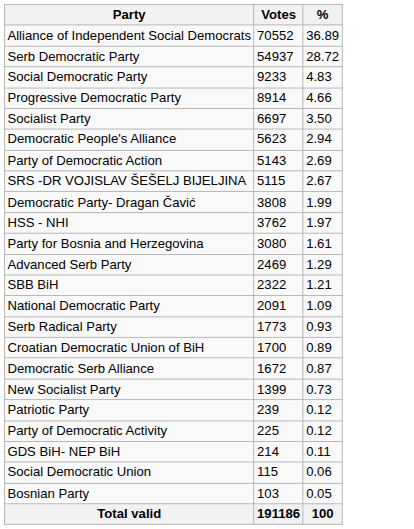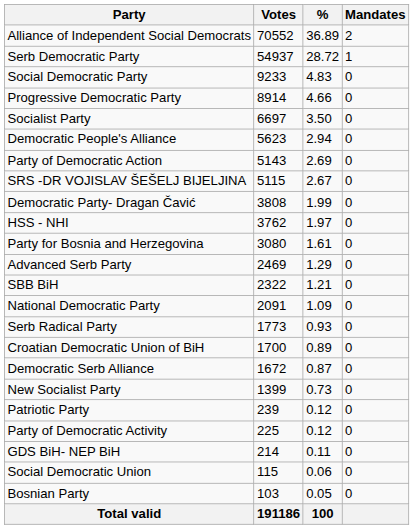 <table class="wikitable" style ="text-align: left">
 <tr>
 <th>Party</th>
 <th>Votes</th>
 <th>%</th>
+<th>Mandates</th>
 </tr>
 <tr>
 <td>Alliance of Independent Social Democrats</td>
 <td>70552</td>
 <td>36.89</td>
+<td>2</td>
 </tr>
 <tr>
 <td>Serb Democratic Party</td>
 <td>54937</td>
 <td>28.72</td>
+<td>1</td>
 </tr>
 <tr>
 <td>Social Democratic Party</td>
 <td>9233</td>
 <td>4.83</td>
+<td>0</td>
 </tr>
 <tr>
 <td>Progressive Democratic Party</td>
 <td>8914</td>
 <td>4.66</td>
+<td>0</td>
 </tr>
 <tr>
 <td>Socialist Party</td>
 <td>6697</td>
 <td>3.50</td>
+<td>0</td>
 </tr>
 <tr>
 <td>Democratic People's Alliance</td>
 <td>5623</td>
 <td>2.94</td>
+<td>0</td>
 </tr>
 <tr>
 <td>Party of Democratic Action</td>
 <td>5143</td>
 <td>2.69</td>
+<td>0</td>
 </tr>
 <tr>
 <td>SRS -DR VOJISLAV ŠEŠELJ BIJELJINA</td>
 <td>5115</td>
 <td>2.67</td>
+<td>0</td>
 </tr>
 <tr>
 <td>Democratic Party- Drаgаn Čаvić</td>
 <td>3808</td>
 <td>1.99</td>
+<td>0</td>
 </tr>
 <tr>
 <td>HSS - NHI</td>
 <td>3762</td>
 <td>1.97</td>
+<td>0</td>
 </tr>
 <tr>
 <td>Party for Bosnia and Herzegovina</td>
 <td>3080</td>
 <td>1.61</td>
+<td>0</td>
 </tr>
 <tr>
 <td>Advanced Serb Party</td>
 <td>2469</td>
 <td>1.29</td>
+<td>0</td>
 </tr>
 <tr>
 <td>SBB BiH</td>
 <td>2322</td>
 <td>1.21</td>
+<td>0</td>
 </tr>
 <tr>
 <td>National Democratic Party</td>
 <td>2091</td>
 <td>1.09</td>
+<td>0</td>
 </tr>
 <tr>
 <td>Serb Radical Party</td>
 <td>1773</td>
 <td>0.93</td>
+<td>0</td>
 </tr>
 <tr>
 <td>Croatian Democratic Union of BiH</td>
 <td>1700</td>
 <td>0.89</td>
+<td>0</td>
 </tr>
 <tr>
 <td>Democratic Serb Alliance</td>
 <td>1672</td>
 <td>0.87</td>
+<td>0</td>
 </tr>
 <tr>
 <td>New Socialist Party</td>
 <td>1399</td>
 <td>0.73</td>
+<td>0</td>
 </tr>
 <tr>
 <td>Patriotic Party</td>
 <td>239</td>
 <td>0.12</td>
+<td>0</td>
 </tr>
 <tr>
 <td>Party of Democratic Activity</td>
 <td>225</td>
 <td>0.12</td>
+<td>0</td>
 </tr>
 <tr>
 <td>GDS BiH- NEP BiH</td>
 <td>214</td>
 <td>0.11</td>
+<td>0</td>
 </tr>
 <tr>
 <td>Social Democratic Union</td>
 <td>115</td>
 <td>0.06</td>
+<td>0</td>
 </tr>
 <tr>
 <td>Bosnian Party</td>
 <td>103</td>
 <td>0.05</td>
+<td>0</td>
 </tr>
 <tr>
 <th>Total valid</th>
 <th>191186</th>
 <th>100</th>
+<th></th>
 </tr>
 </table>
